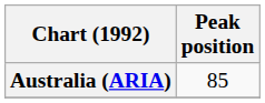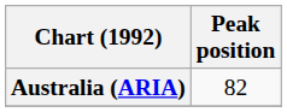 <table class="wikitable sortable plainrowheaders" style="text-align:center">
 <tr>
 <th scope="col">Chart (1992)</th>
 <th scope="col">Peak<br>position</th>
 </tr>
 <tr>
 <th scope="row">Australia (<a href='#'>ARIA</a>)</th>
-<td>85</td>
+<td>82</td>
 </tr>
 <tr>
 </tr>
 <tr>
 </tr>
 </table>
